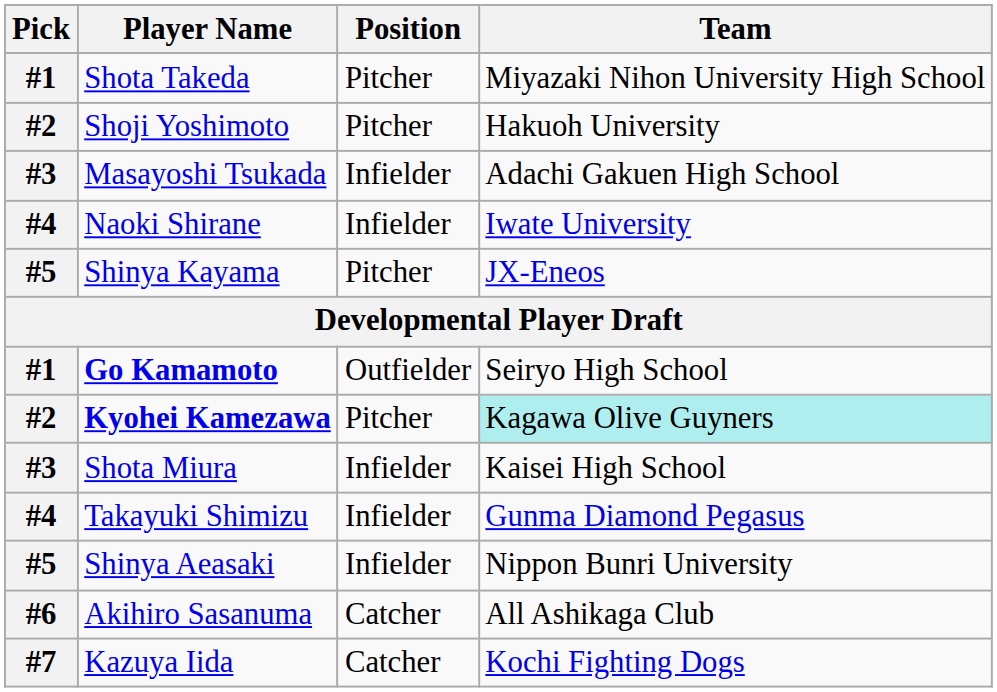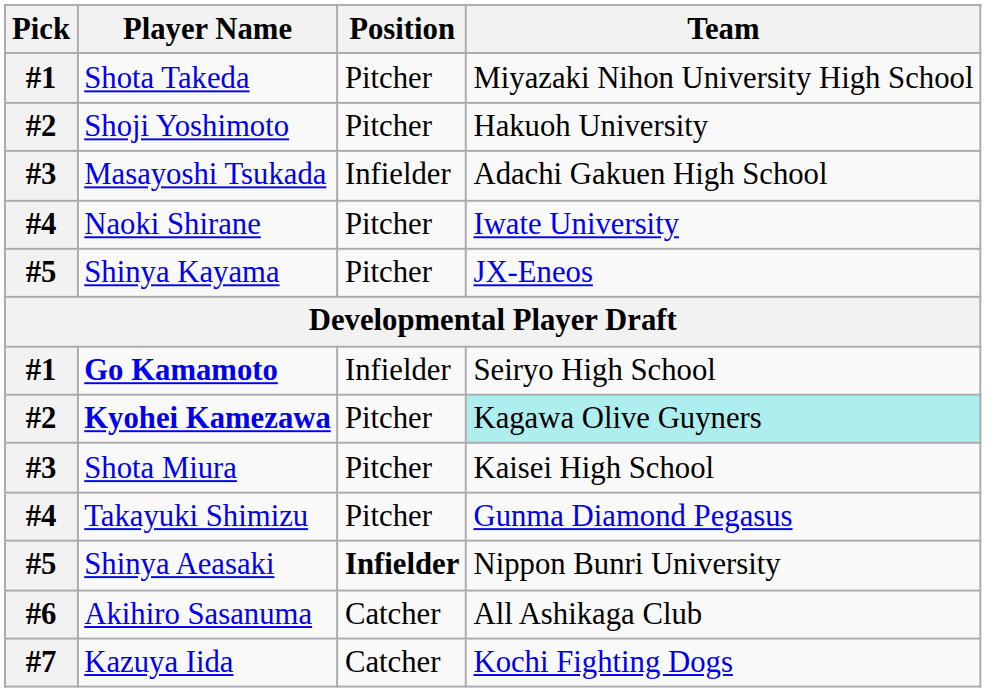 <table class="wikitable">
 <tr>
 <th>Pick</th>
 <th>Player Name</th>
 <th>Position</th>
 <th>Team</th>
 </tr>
 <tr>
 <th>#1</th>
 <td><a href='#'>Shota Takeda</a></td>
 <td>Pitcher</td>
 <td>Miyazaki Nihon University High School</td>
 </tr>
 <tr>
 <th>#2</th>
 <td><a href='#'>Shoji Yoshimoto</a></td>
 <td>Pitcher</td>
 <td>Hakuoh University</td>
 </tr>
 <tr>
 <th>#3</th>
 <td><a href='#'>Masayoshi Tsukada</a></td>
 <td>Infielder</td>
 <td>Adachi Gakuen High School</td>
 </tr>
 <tr>
 <th>#4</th>
 <td><a href='#'>Naoki Shirane</a></td>
-<td>Infielder</td>
+<td>Pitcher</td>
 <td><a href='#'>Iwate University</a></td>
 </tr>
 <tr>
 <th>#5</th>
 <td><a href='#'>Shinya Kayama</a></td>
 <td>Pitcher</td>
 <td><a href='#'>JX-Eneos</a></td>
 </tr>
 <tr>
 <th colspan="5">Developmental Player Draft</th>
 </tr>
 <tr>
 <th>#1</th>
 <td><strong><a href='#'>Go Kamamoto</a></strong></td>
-<td>Outfielder</td>
+<td>Infielder</td>
 <td>Seiryo High School</td>
 </tr>
 <tr>
 <th>#2</th>
 <td><strong><a href='#'>Kyohei Kamezawa</a></strong></td>
 <td>Pitcher</td>
 <td style="background: paleturquoise;">Kagawa Olive Guyners</td>
 </tr>
 <tr>
 <th>#3</th>
 <td><a href='#'>Shota Miura</a></td>
-<td>Infielder</td>
+<td>Pitcher</td>
 <td>Kaisei High School</td>
 </tr>
 <tr>
 <th>#4</th>
 <td><a href='#'>Takayuki Shimizu</a></td>
-<td>Infielder</td>
+<td>Pitcher</td>
 <td><a href='#'>Gunma Diamond Pegasus</a></td>
 </tr>
 <tr>
 <th>#5</th>
 <td><a href='#'>Shinya Aeasaki</a></td>
-<td>Infielder</td>
+<td><strong>Infielder</strong></td>
 <td>Nippon Bunri University</td>
 </tr>
 <tr>
 <th>#6</th>
 <td><a href='#'>Akihiro Sasanuma</a></td>
 <td>Catcher</td>
 <td>All Ashikaga Club</td>
 </tr>
 <tr>
 <th>#7</th>
 <td><a href='#'>Kazuya Iida</a></td>
 <td>Catcher</td>
 <td><a href='#'>Kochi Fighting Dogs</a></td>
 </tr>
 </table>
